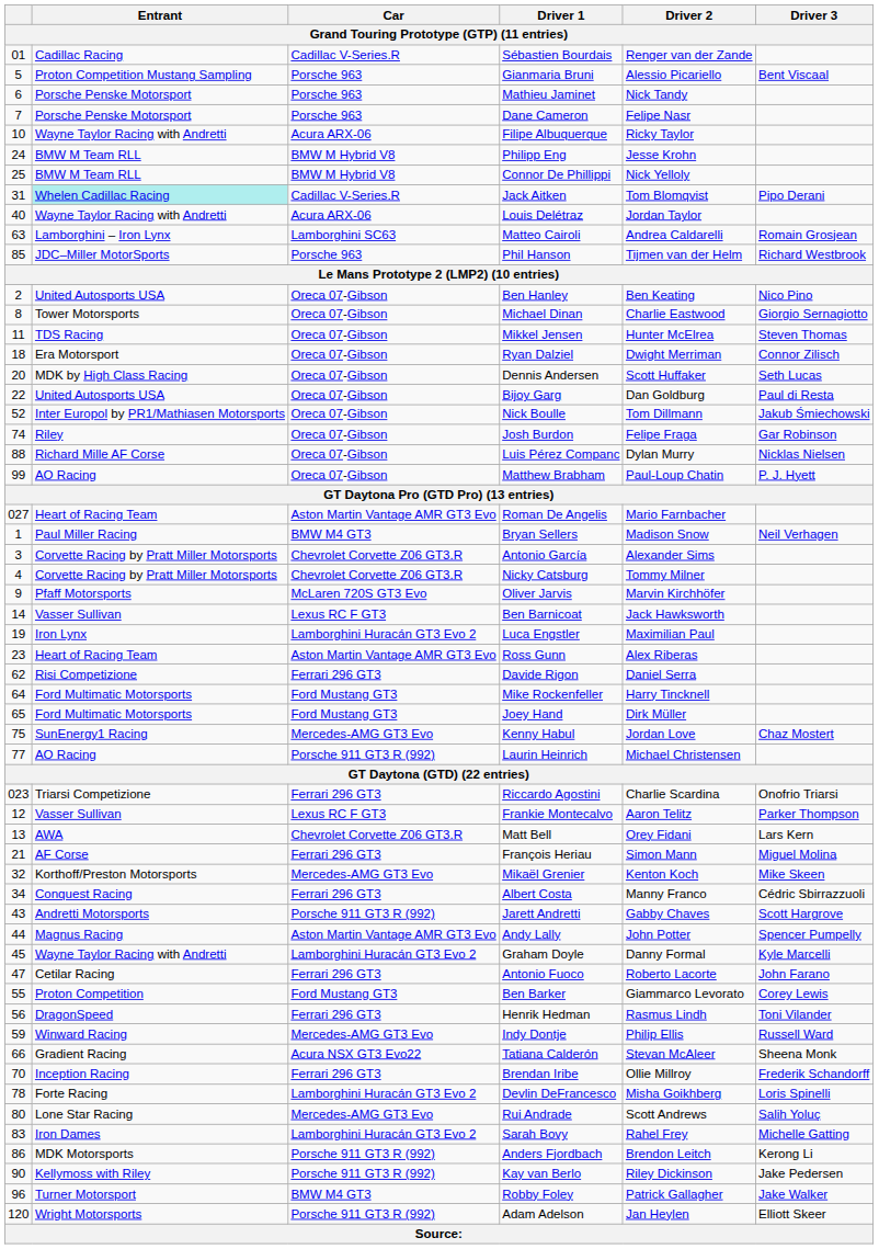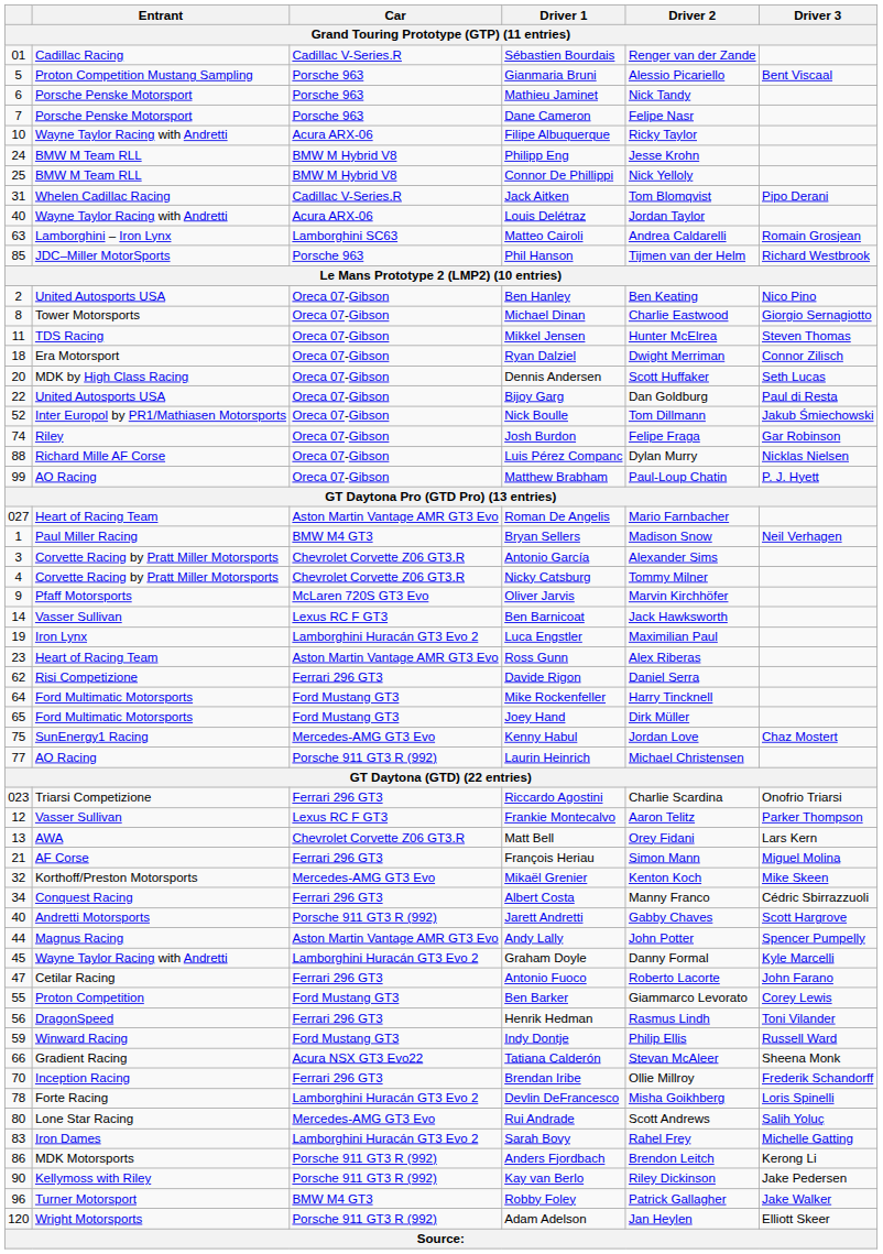 <table class="wikitable" style="font-size: 85%;">
 <tr>
 <th></th>
 <th>Entrant</th>
 <th>Car</th>
 <th>Driver 1</th>
 <th>Driver 2</th>
 <th>Driver 3</th>
 </tr>
 <tr>
 <th colspan="6">Grand Touring Prototype (GTP) (11 entries)</th>
 </tr>
 <tr>
 <td align=center>01</td>
 <td> <a href='#'>Cadillac Racing</a></td>
 <td><a href='#'>Cadillac V-Series.R</a></td>
 <td> <a href='#'>Sébastien Bourdais</a></td>
 <td> <a href='#'>Renger van der Zande</a></td>
 <td></td>
 </tr>
 <tr>
 <td align=center>5</td>
 <td> <a href='#'>Proton Competition Mustang Sampling</a></td>
 <td><a href='#'>Porsche 963</a></td>
 <td> <a href='#'>Gianmaria Bruni</a></td>
 <td> <a href='#'>Alessio Picariello</a></td>
 <td> <a href='#'>Bent Viscaal</a></td>
 </tr>
 <tr>
 <td align=center>6</td>
 <td> <a href='#'>Porsche Penske Motorsport</a></td>
 <td><a href='#'>Porsche 963</a></td>
 <td> <a href='#'>Mathieu Jaminet</a></td>
 <td> <a href='#'>Nick Tandy</a></td>
 <td></td>
 </tr>
 <tr>
 <td align=center>7</td>
 <td> <a href='#'>Porsche Penske Motorsport</a></td>
 <td><a href='#'>Porsche 963</a></td>
 <td> <a href='#'>Dane Cameron</a></td>
 <td> <a href='#'>Felipe Nasr</a></td>
 <td></td>
 </tr>
 <tr>
 <td align=center>10</td>
 <td> <a href='#'>Wayne Taylor Racing</a> with <a href='#'>Andretti</a></td>
 <td><a href='#'>Acura ARX-06</a></td>
 <td> <a href='#'>Filipe Albuquerque</a></td>
 <td> <a href='#'>Ricky Taylor</a></td>
 <td></td>
 </tr>
 <tr>
 <td align=center>24</td>
 <td> <a href='#'>BMW M Team RLL</a></td>
 <td><a href='#'>BMW M Hybrid V8</a></td>
 <td> <a href='#'>Philipp Eng</a></td>
 <td> <a href='#'>Jesse Krohn</a></td>
 <td></td>
 </tr>
 <tr>
 <td align=center>25</td>
 <td> <a href='#'>BMW M Team RLL</a></td>
 <td><a href='#'>BMW M Hybrid V8</a></td>
 <td> <a href='#'>Connor De Phillippi</a></td>
 <td> <a href='#'>Nick Yelloly</a></td>
 <td></td>
 </tr>
 <tr>
 <td align=center>31</td>
-<td style="background: paleturquoise;"> <a href='#'>Whelen Cadillac Racing</a></td>
+<td> <a href='#'>Whelen Cadillac Racing</a></td>
 <td><a href='#'>Cadillac V-Series.R</a></td>
 <td> <a href='#'>Jack Aitken</a></td>
 <td> <a href='#'>Tom Blomqvist</a></td>
 <td> <a href='#'>Pipo Derani</a></td>
 </tr>
 <tr>
 <td align=center>40</td>
 <td> <a href='#'>Wayne Taylor Racing</a> with <a href='#'>Andretti</a></td>
 <td><a href='#'>Acura ARX-06</a></td>
 <td> <a href='#'>Louis Delétraz</a></td>
 <td> <a href='#'>Jordan Taylor</a></td>
 <td></td>
 </tr>
 <tr>
 <td align=center>63</td>
 <td> <a href='#'>Lamborghini</a> – <a href='#'>Iron Lynx</a></td>
 <td><a href='#'>Lamborghini SC63</a></td>
 <td> <a href='#'>Matteo Cairoli</a></td>
 <td> <a href='#'>Andrea Caldarelli</a></td>
 <td> <a href='#'>Romain Grosjean</a></td>
 </tr>
 <tr>
 <td align=center>85</td>
 <td> <a href='#'>JDC–Miller MotorSports</a></td>
 <td><a href='#'>Porsche 963</a></td>
 <td> <a href='#'>Phil Hanson</a></td>
 <td> <a href='#'>Tijmen van der Helm</a></td>
 <td> <a href='#'>Richard Westbrook</a></td>
 </tr>
 <tr>
 <th colspan="6">Le Mans Prototype 2 (LMP2) (10 entries)</th>
 </tr>
 <tr>
 <td align=center>2</td>
 <td> <a href='#'>United Autosports USA</a></td>
 <td><a href='#'>Oreca 07</a>-<a href='#'>Gibson</a></td>
 <td> <a href='#'>Ben Hanley</a></td>
 <td> <a href='#'>Ben Keating</a></td>
 <td> <a href='#'>Nico Pino</a></td>
 </tr>
 <tr>
 <td align=center>8</td>
 <td> Tower Motorsports</td>
 <td><a href='#'>Oreca 07</a>-<a href='#'>Gibson</a></td>
 <td> <a href='#'>Michael Dinan</a></td>
 <td> <a href='#'>Charlie Eastwood</a></td>
 <td> <a href='#'>Giorgio Sernagiotto</a></td>
 </tr>
 <tr>
 <td align=center>11</td>
 <td> <a href='#'>TDS Racing</a></td>
 <td><a href='#'>Oreca 07</a>-<a href='#'>Gibson</a></td>
 <td> <a href='#'>Mikkel Jensen</a></td>
 <td> <a href='#'>Hunter McElrea</a></td>
 <td> <a href='#'>Steven Thomas</a></td>
 </tr>
 <tr>
 <td align=center>18</td>
 <td> Era Motorsport</td>
 <td><a href='#'>Oreca 07</a>-<a href='#'>Gibson</a></td>
 <td> <a href='#'>Ryan Dalziel</a></td>
 <td> <a href='#'>Dwight Merriman</a></td>
 <td> <a href='#'>Connor Zilisch</a></td>
 </tr>
 <tr>
 <td align=center>20</td>
 <td> MDK by <a href='#'>High Class Racing</a></td>
 <td><a href='#'>Oreca 07</a>-<a href='#'>Gibson</a></td>
 <td> Dennis Andersen</td>
 <td> <a href='#'>Scott Huffaker</a></td>
 <td> <a href='#'>Seth Lucas</a></td>
 </tr>
 <tr>
 <td align=center>22</td>
 <td> <a href='#'>United Autosports USA</a></td>
 <td><a href='#'>Oreca 07</a>-<a href='#'>Gibson</a></td>
 <td> <a href='#'>Bijoy Garg</a></td>
 <td> Dan Goldburg</td>
 <td> <a href='#'>Paul di Resta</a></td>
 </tr>
 <tr>
 <td align=center>52</td>
 <td> <a href='#'>Inter Europol</a> by <a href='#'>PR1/Mathiasen Motorsports</a></td>
 <td><a href='#'>Oreca 07</a>-<a href='#'>Gibson</a></td>
 <td> <a href='#'>Nick Boulle</a></td>
 <td> <a href='#'>Tom Dillmann</a></td>
 <td> <a href='#'>Jakub Śmiechowski</a></td>
 </tr>
 <tr>
 <td align=center>74</td>
 <td> <a href='#'>Riley</a></td>
 <td><a href='#'>Oreca 07</a>-<a href='#'>Gibson</a></td>
 <td> <a href='#'>Josh Burdon</a></td>
 <td> <a href='#'>Felipe Fraga</a></td>
 <td> <a href='#'>Gar Robinson</a></td>
 </tr>
 <tr>
 <td align=center>88</td>
 <td> <a href='#'>Richard Mille AF Corse</a></td>
 <td><a href='#'>Oreca 07</a>-<a href='#'>Gibson</a></td>
 <td> <a href='#'>Luis Pérez Companc</a></td>
 <td> Dylan Murry</td>
 <td> <a href='#'>Nicklas Nielsen</a></td>
 </tr>
 <tr>
 <td align=center>99</td>
 <td> <a href='#'>AO Racing</a></td>
 <td><a href='#'>Oreca 07</a>-<a href='#'>Gibson</a></td>
 <td> <a href='#'>Matthew Brabham</a></td>
 <td> <a href='#'>Paul-Loup Chatin</a></td>
 <td> <a href='#'>P. J. Hyett</a></td>
 </tr>
 <tr>
 <th colspan="6">GT Daytona Pro (GTD Pro) (13 entries)</th>
 </tr>
 <tr>
 <td align=center>027</td>
 <td> <a href='#'>Heart of Racing Team</a></td>
 <td><a href='#'>Aston Martin Vantage AMR GT3 Evo</a></td>
 <td> <a href='#'>Roman De Angelis</a></td>
 <td> <a href='#'>Mario Farnbacher</a></td>
 <td></td>
 </tr>
 <tr>
 <td align=center>1</td>
 <td> <a href='#'>Paul Miller Racing</a></td>
 <td><a href='#'>BMW M4 GT3</a></td>
 <td> <a href='#'>Bryan Sellers</a></td>
 <td> <a href='#'>Madison Snow</a></td>
 <td> <a href='#'>Neil Verhagen</a></td>
 </tr>
 <tr>
 <td align=center>3</td>
 <td> <a href='#'>Corvette Racing</a> by <a href='#'>Pratt Miller Motorsports</a></td>
 <td><a href='#'>Chevrolet Corvette Z06 GT3.R</a></td>
 <td> <a href='#'>Antonio García</a></td>
 <td> <a href='#'>Alexander Sims</a></td>
 <td></td>
 </tr>
 <tr>
 <td align=center>4</td>
 <td> <a href='#'>Corvette Racing</a> by <a href='#'>Pratt Miller Motorsports</a></td>
 <td><a href='#'>Chevrolet Corvette Z06 GT3.R</a></td>
 <td> <a href='#'>Nicky Catsburg</a></td>
 <td> <a href='#'>Tommy Milner</a></td>
 <td></td>
 </tr>
 <tr>
 <td align=center>9</td>
 <td> <a href='#'>Pfaff Motorsports</a></td>
 <td><a href='#'>McLaren 720S GT3 Evo</a></td>
 <td> <a href='#'>Oliver Jarvis</a></td>
 <td> <a href='#'>Marvin Kirchhöfer</a></td>
 <td></td>
 </tr>
 <tr>
 <td align=center>14</td>
 <td> <a href='#'>Vasser Sullivan</a></td>
 <td><a href='#'>Lexus RC F GT3</a></td>
 <td> <a href='#'>Ben Barnicoat</a></td>
 <td> <a href='#'>Jack Hawksworth</a></td>
 <td></td>
 </tr>
 <tr>
 <td align=center>19</td>
 <td> <a href='#'>Iron Lynx</a></td>
 <td><a href='#'>Lamborghini Huracán GT3 Evo 2</a></td>
 <td> <a href='#'>Luca Engstler</a></td>
 <td> <a href='#'>Maximilian Paul</a></td>
 <td></td>
 </tr>
 <tr>
 <td align=center>23</td>
 <td> <a href='#'>Heart of Racing Team</a></td>
 <td><a href='#'>Aston Martin Vantage AMR GT3 Evo</a></td>
 <td> <a href='#'>Ross Gunn</a></td>
 <td> <a href='#'>Alex Riberas</a></td>
 <td></td>
 </tr>
 <tr>
 <td align=center>62</td>
 <td> <a href='#'>Risi Competizione</a></td>
 <td><a href='#'>Ferrari 296 GT3</a></td>
 <td> <a href='#'>Davide Rigon</a></td>
 <td> <a href='#'>Daniel Serra</a></td>
 <td></td>
 </tr>
 <tr>
 <td align=center>64</td>
 <td> <a href='#'>Ford Multimatic Motorsports</a></td>
 <td><a href='#'>Ford Mustang GT3</a></td>
 <td> <a href='#'>Mike Rockenfeller</a></td>
 <td> <a href='#'>Harry Tincknell</a></td>
 <td></td>
 </tr>
 <tr>
 <td align=center>65</td>
 <td> <a href='#'>Ford Multimatic Motorsports</a></td>
 <td><a href='#'>Ford Mustang GT3</a></td>
 <td> <a href='#'>Joey Hand</a></td>
 <td> <a href='#'>Dirk Müller</a></td>
 <td></td>
 </tr>
 <tr>
 <td align=center>75</td>
 <td> <a href='#'>SunEnergy1 Racing</a></td>
 <td><a href='#'>Mercedes-AMG GT3 Evo</a></td>
 <td> <a href='#'>Kenny Habul</a></td>
 <td> <a href='#'>Jordan Love</a></td>
 <td> <a href='#'>Chaz Mostert</a></td>
 </tr>
 <tr>
 <td align=center>77</td>
 <td> <a href='#'>AO Racing</a></td>
 <td><a href='#'>Porsche 911 GT3 R (992)</a></td>
 <td> <a href='#'>Laurin Heinrich</a></td>
 <td> <a href='#'>Michael Christensen</a></td>
 <td></td>
 </tr>
 <tr>
 <th colspan="6">GT Daytona (GTD) (22 entries)</th>
 </tr>
 <tr>
 <td align=center>023</td>
 <td> Triarsi Competizione</td>
 <td><a href='#'>Ferrari 296 GT3</a></td>
 <td> <a href='#'>Riccardo Agostini</a></td>
 <td> Charlie Scardina</td>
 <td> Onofrio Triarsi</td>
 </tr>
 <tr>
 <td align=center>12</td>
 <td> <a href='#'>Vasser Sullivan</a></td>
 <td><a href='#'>Lexus RC F GT3</a></td>
 <td> <a href='#'>Frankie Montecalvo</a></td>
 <td> <a href='#'>Aaron Telitz</a></td>
 <td> <a href='#'>Parker Thompson</a></td>
 </tr>
 <tr>
 <td align=center>13</td>
 <td> <a href='#'>AWA</a></td>
 <td><a href='#'>Chevrolet Corvette Z06 GT3.R</a></td>
 <td> Matt Bell</td>
 <td> <a href='#'>Orey Fidani</a></td>
 <td> Lars Kern</td>
 </tr>
 <tr>
 <td align=center>21</td>
 <td> <a href='#'>AF Corse</a></td>
 <td><a href='#'>Ferrari 296 GT3</a></td>
 <td> François Heriau</td>
 <td> <a href='#'>Simon Mann</a></td>
 <td> <a href='#'>Miguel Molina</a></td>
 </tr>
 <tr>
 <td align=center>32</td>
 <td> Korthoff/Preston Motorsports</td>
 <td><a href='#'>Mercedes-AMG GT3 Evo</a></td>
 <td> <a href='#'>Mikaël Grenier</a></td>
 <td> <a href='#'>Kenton Koch</a></td>
 <td> <a href='#'>Mike Skeen</a></td>
 </tr>
 <tr>
 <td align=center>34</td>
 <td> <a href='#'>Conquest Racing</a></td>
 <td><a href='#'>Ferrari 296 GT3</a></td>
 <td> <a href='#'>Albert Costa</a></td>
 <td> Manny Franco</td>
 <td> Cédric Sbirrazzuoli</td>
 </tr>
 <tr>
-<td align=center>43</td>
+<td align=center>40</td>
 <td> <a href='#'>Andretti Motorsports</a></td>
 <td><a href='#'>Porsche 911 GT3 R (992)</a></td>
 <td> <a href='#'>Jarett Andretti</a></td>
 <td> <a href='#'>Gabby Chaves</a></td>
 <td> <a href='#'>Scott Hargrove</a></td>
 </tr>
 <tr>
 <td align=center>44</td>
 <td> <a href='#'>Magnus Racing</a></td>
 <td><a href='#'>Aston Martin Vantage AMR GT3 Evo</a></td>
 <td> <a href='#'>Andy Lally</a></td>
 <td> <a href='#'>John Potter</a></td>
 <td> <a href='#'>Spencer Pumpelly</a></td>
 </tr>
 <tr>
 <td align=center>45</td>
 <td> <a href='#'>Wayne Taylor Racing</a> with <a href='#'>Andretti</a></td>
 <td><a href='#'>Lamborghini Huracán GT3 Evo 2</a></td>
 <td> Graham Doyle</td>
 <td> Danny Formal</td>
 <td> <a href='#'>Kyle Marcelli</a></td>
 </tr>
 <tr>
 <td align=center>47</td>
 <td> Cetilar Racing</td>
 <td><a href='#'>Ferrari 296 GT3</a></td>
 <td> <a href='#'>Antonio Fuoco</a></td>
 <td> <a href='#'>Roberto Lacorte</a></td>
 <td> <a href='#'>John Farano</a></td>
 </tr>
 <tr>
 <td align=center>55</td>
 <td> <a href='#'>Proton Competition</a></td>
 <td><a href='#'>Ford Mustang GT3</a></td>
 <td> <a href='#'>Ben Barker</a></td>
 <td> Giammarco Levorato</td>
 <td> <a href='#'>Corey Lewis</a></td>
 </tr>
 <tr>
 <td align=center>56</td>
 <td> <a href='#'>DragonSpeed</a></td>
 <td><a href='#'>Ferrari 296 GT3</a></td>
 <td> Henrik Hedman</td>
 <td> <a href='#'>Rasmus Lindh</a></td>
 <td> <a href='#'>Toni Vilander</a></td>
 </tr>
 <tr>
 <td align=center>59</td>
 <td> <a href='#'>Winward Racing</a></td>
-<td><a href='#'>Mercedes-AMG GT3 Evo</a></td>
+<td><a href='#'>Ford Mustang GT3</a></td>
 <td> <a href='#'>Indy Dontje</a></td>
 <td> <a href='#'>Philip Ellis</a></td>
 <td> <a href='#'>Russell Ward</a></td>
 </tr>
 <tr>
 <td align=center>66</td>
 <td> Gradient Racing</td>
 <td><a href='#'>Acura NSX GT3 Evo22</a></td>
 <td> <a href='#'>Tatiana Calderón</a></td>
 <td> <a href='#'>Stevan McAleer</a></td>
 <td> Sheena Monk</td>
 </tr>
 <tr>
 <td align=center>70</td>
 <td> <a href='#'>Inception Racing</a></td>
 <td><a href='#'>Ferrari 296 GT3</a></td>
 <td> <a href='#'>Brendan Iribe</a></td>
 <td> Ollie Millroy</td>
 <td> <a href='#'>Frederik Schandorff</a></td>
 </tr>
 <tr>
 <td align=center>78</td>
 <td> Forte Racing</td>
 <td><a href='#'>Lamborghini Huracán GT3 Evo 2</a></td>
 <td> <a href='#'>Devlin DeFrancesco</a></td>
 <td> <a href='#'>Misha Goikhberg</a></td>
 <td> <a href='#'>Loris Spinelli</a></td>
 </tr>
 <tr>
 <td align=center>80</td>
 <td> Lone Star Racing</td>
 <td><a href='#'>Mercedes-AMG GT3 Evo</a></td>
 <td> <a href='#'>Rui Andrade</a></td>
 <td> Scott Andrews</td>
 <td> <a href='#'>Salih Yoluç</a></td>
 </tr>
 <tr>
 <td align=center>83</td>
 <td> <a href='#'>Iron Dames</a></td>
 <td><a href='#'>Lamborghini Huracán GT3 Evo 2</a></td>
 <td> <a href='#'>Sarah Bovy</a></td>
 <td> <a href='#'>Rahel Frey</a></td>
 <td> <a href='#'>Michelle Gatting</a></td>
 </tr>
 <tr>
 <td align=center>86</td>
 <td> MDK Motorsports</td>
 <td><a href='#'>Porsche 911 GT3 R (992)</a></td>
 <td> <a href='#'>Anders Fjordbach</a></td>
 <td> <a href='#'>Brendon Leitch</a></td>
 <td> Kerong Li</td>
 </tr>
 <tr>
 <td align=center>90</td>
 <td> <a href='#'>Kellymoss with Riley</a></td>
 <td><a href='#'>Porsche 911 GT3 R (992)</a></td>
 <td> <a href='#'>Kay van Berlo</a></td>
 <td> <a href='#'>Riley Dickinson</a></td>
 <td> Jake Pedersen</td>
 </tr>
 <tr>
 <td align=center>96</td>
 <td> <a href='#'>Turner Motorsport</a></td>
 <td><a href='#'>BMW M4 GT3</a></td>
 <td> <a href='#'>Robby Foley</a></td>
 <td> <a href='#'>Patrick Gallagher</a></td>
 <td> <a href='#'>Jake Walker</a></td>
 </tr>
 <tr>
 <td align=center>120</td>
 <td> <a href='#'>Wright Motorsports</a></td>
 <td><a href='#'>Porsche 911 GT3 R (992)</a></td>
 <td> Adam Adelson</td>
 <td> <a href='#'>Jan Heylen</a></td>
 <td> Elliott Skeer</td>
 </tr>
 <tr>
 <th colspan="6">Source:</th>
 </tr>
 </table>
